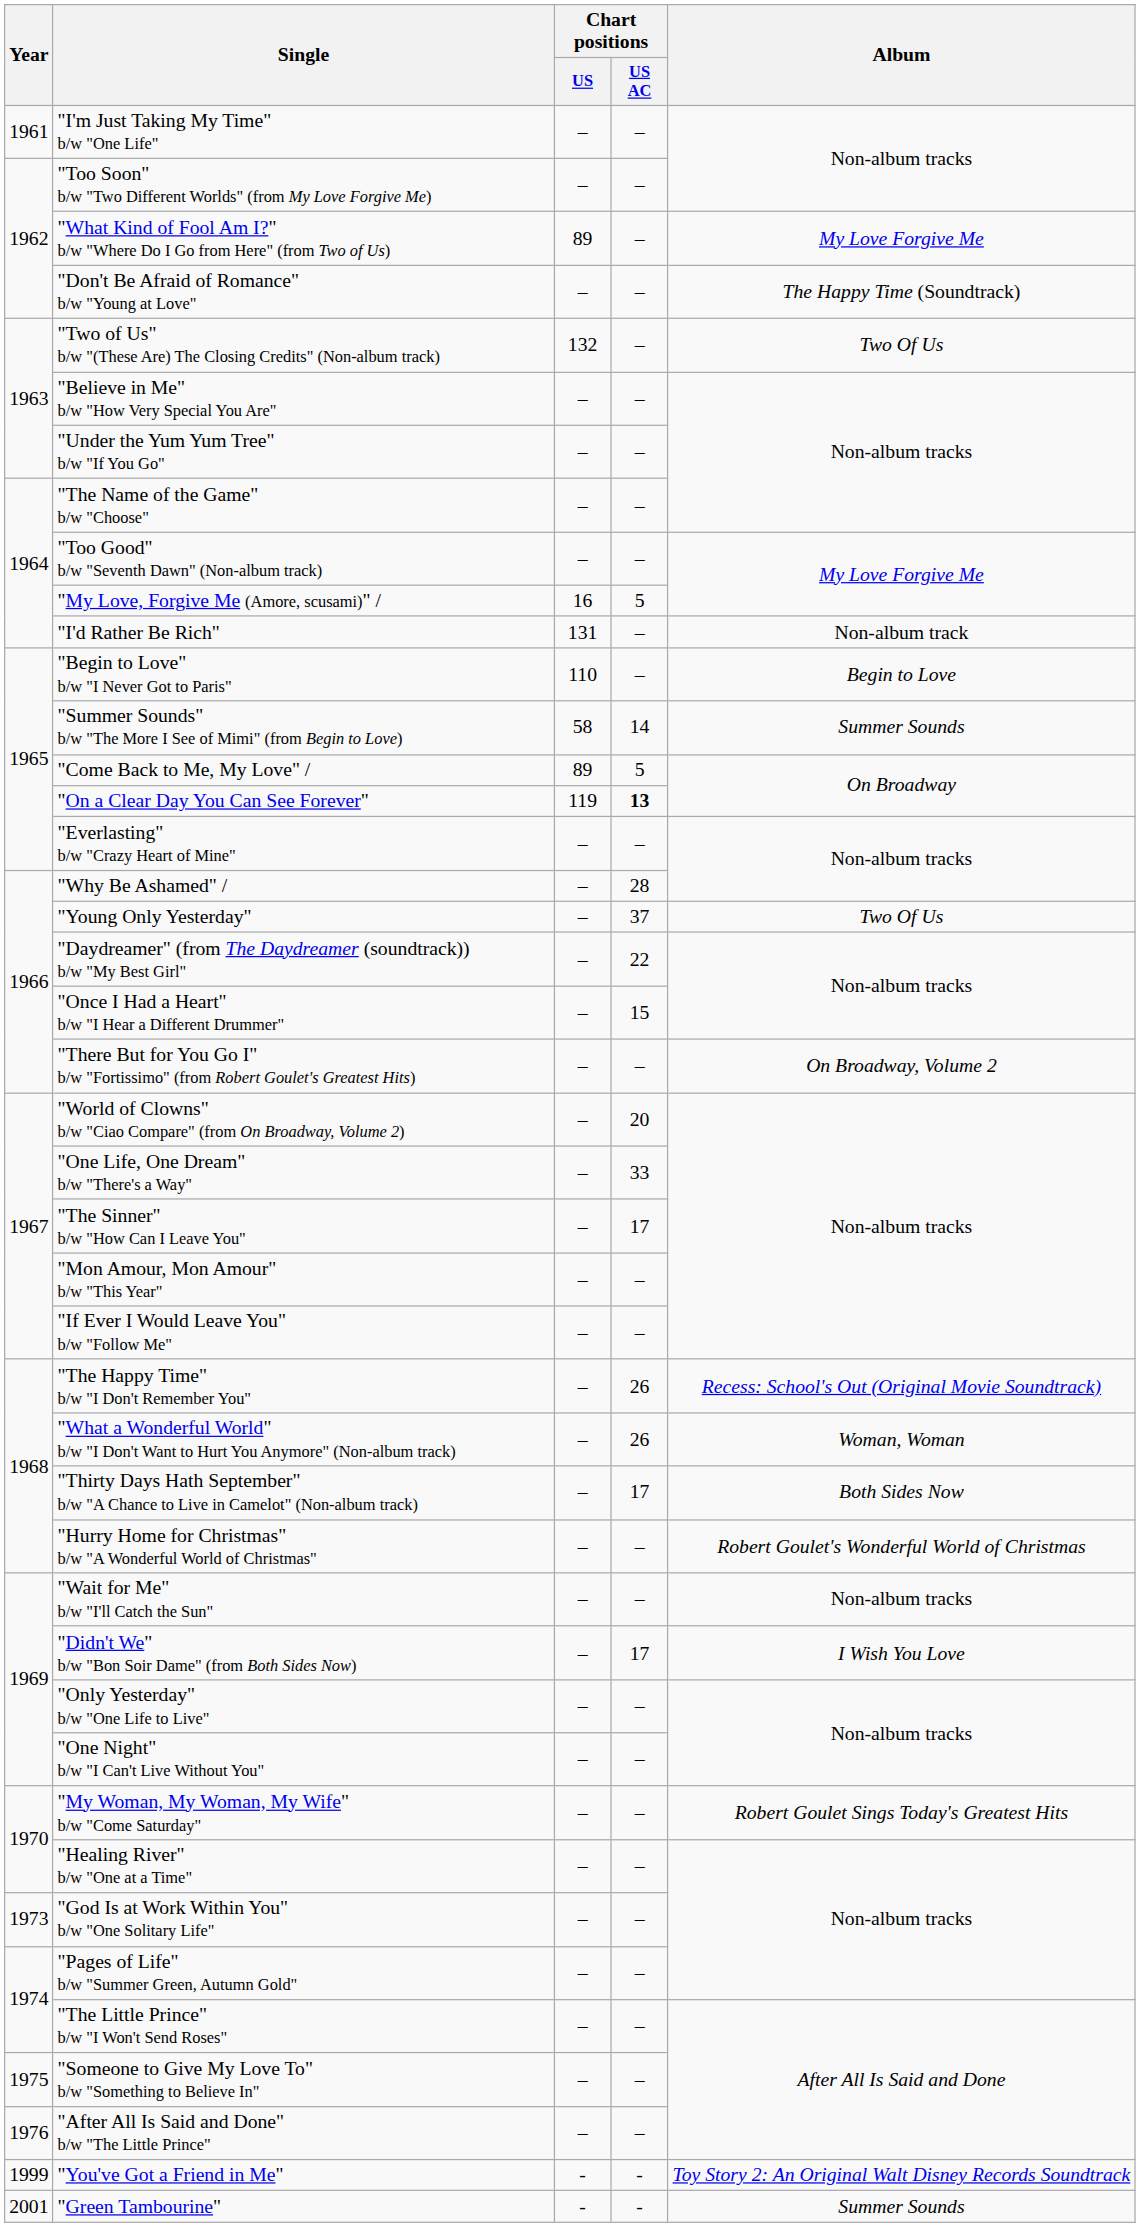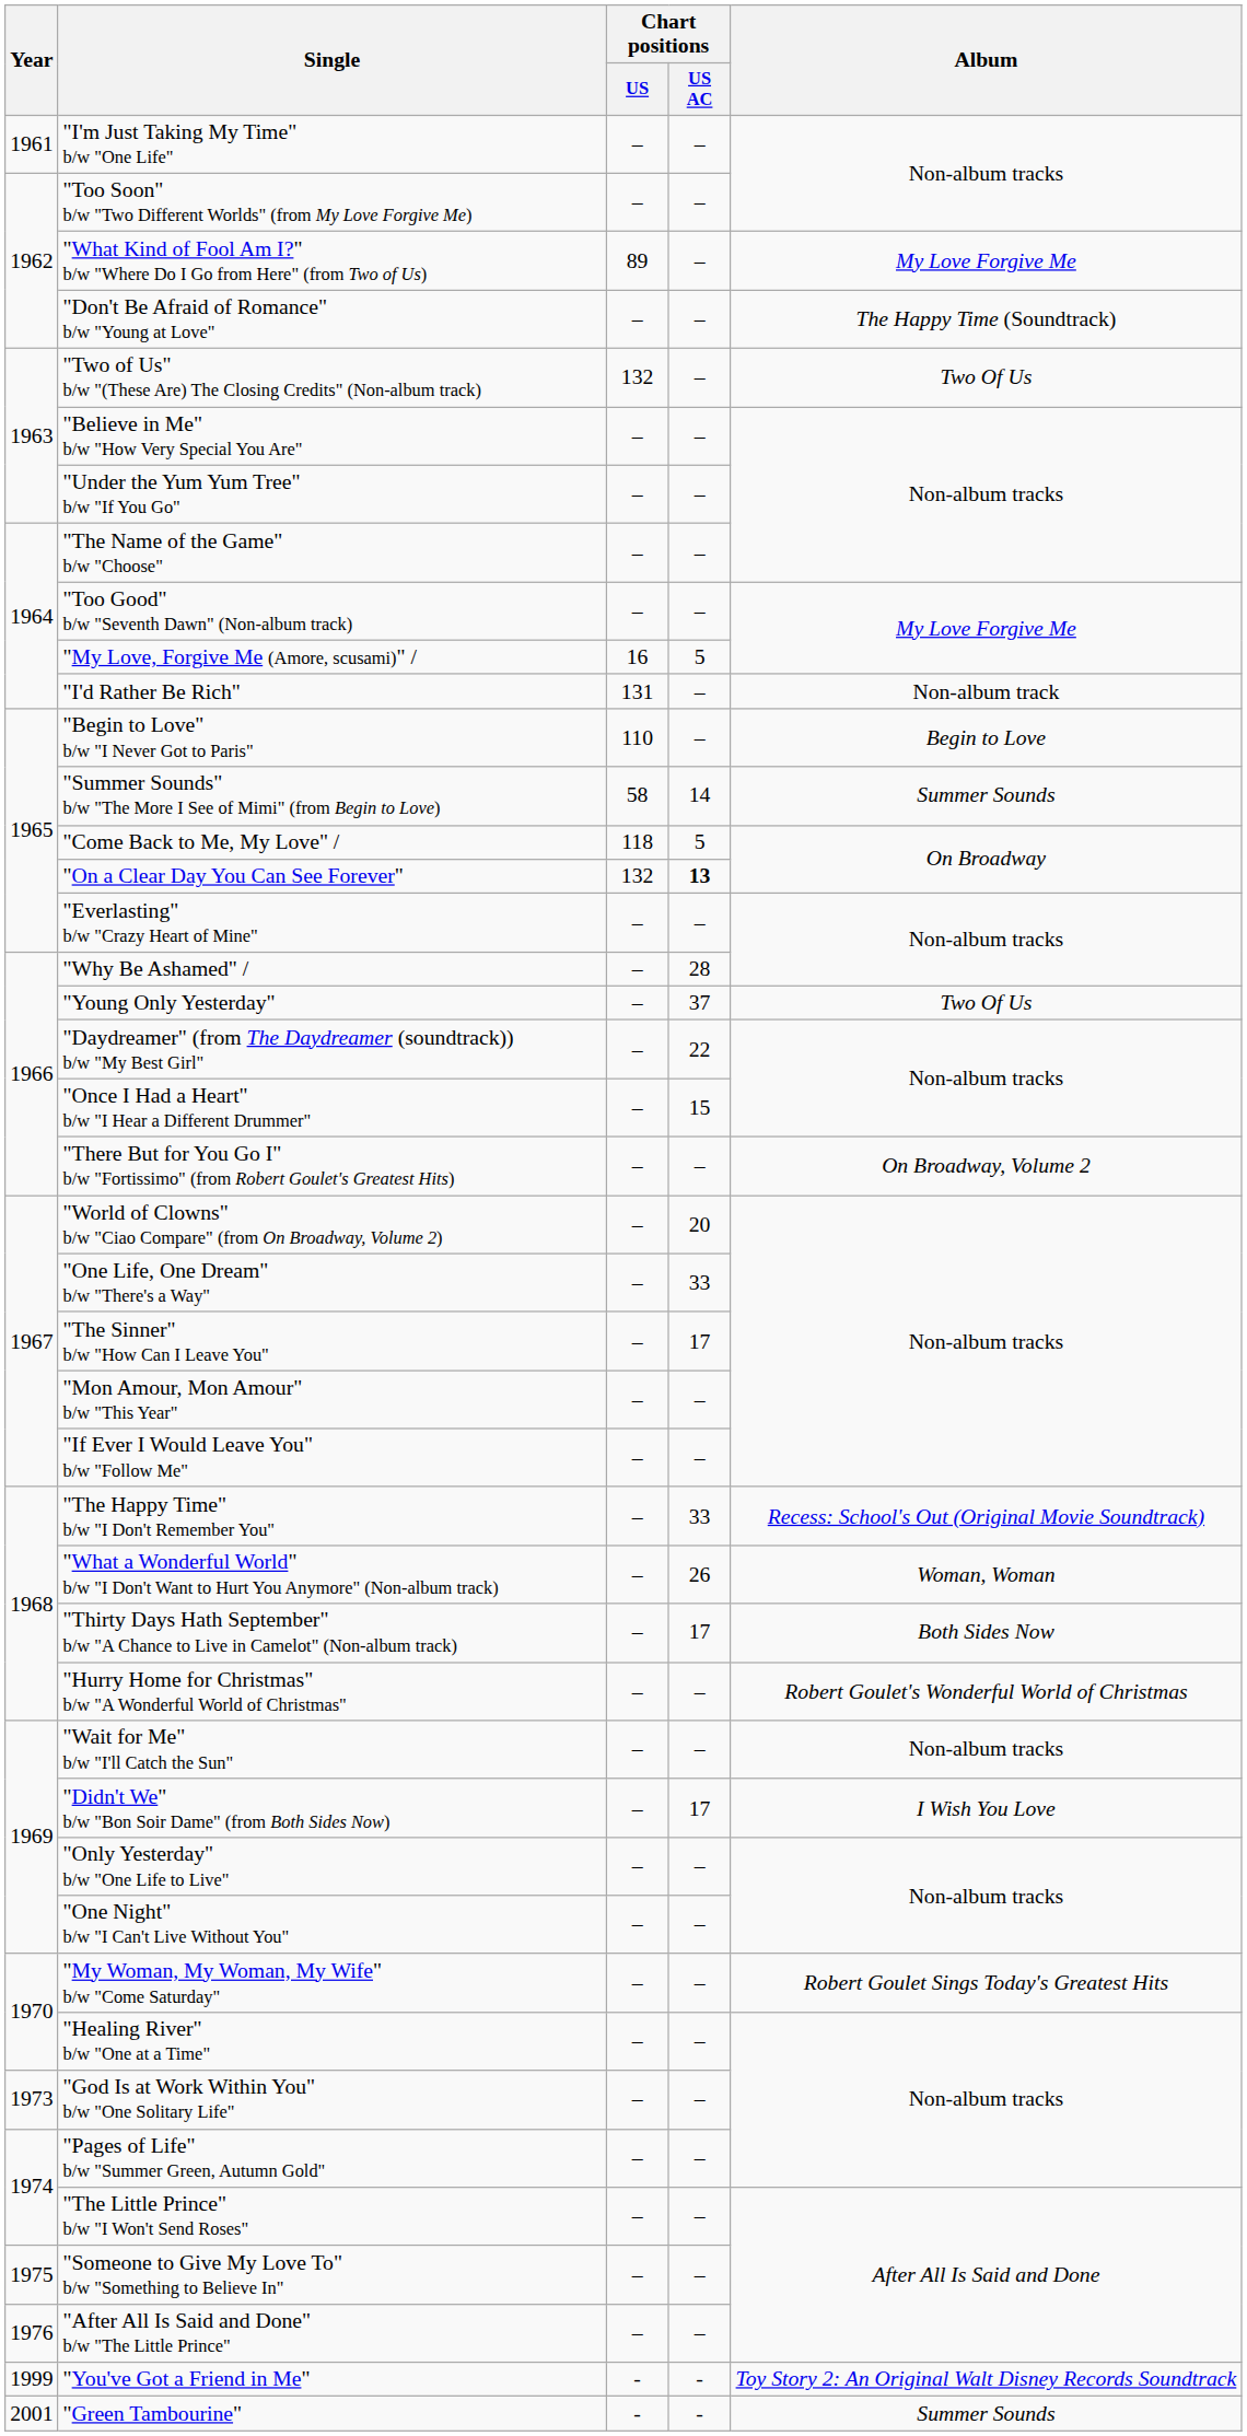 <table class="wikitable" style="text-align:center;">
 <tr>
 <th rowspan="2">Year</th>
 <th rowspan="2" style="width:400px;">Single</th>
 <th colspan="2">Chart positions</th>
 <th rowspan="2">Album</th>
 </tr>
 <tr style="font-size:smaller;">
 <th style="width:40px;"><a href='#'>US</a></th>
 <th style="width:40px;"><a href='#'>US</a><br><a href='#'>AC</a></th>
 </tr>
 <tr>
 <td>1961</td>
 <td style="text-align:left;">"I'm Just Taking My Time"<br><small>b/w "One Life"</small></td>
 <td>–</td>
 <td>–</td>
 <td rowspan="2">Non-album tracks</td>
 </tr>
 <tr>
 <td rowspan="3">1962</td>
 <td style="text-align:left;">"Too Soon"<br><small>b/w "Two Different Worlds" (from <em>My Love Forgive Me</em>)</small></td>
 <td>–</td>
 <td>–</td>
 </tr>
 <tr>
 <td style="text-align:left;">"<a href='#'>What Kind of Fool Am I?</a>"<br><small>b/w "Where Do I Go from Here" (from <em>Two of Us</em>)</small></td>
 <td>89</td>
 <td>–</td>
 <td><em><a href='#'>My Love Forgive Me</a></em></td>
 </tr>
 <tr>
 <td style="text-align:left;">"Don't Be Afraid of Romance"<br><small>b/w "Young at Love"</small></td>
 <td>–</td>
 <td>–</td>
 <td><em>The Happy Time</em> (Soundtrack)</td>
 </tr>
 <tr>
 <td rowspan="3">1963</td>
 <td style="text-align:left;">"Two of Us"<br><small>b/w "(These Are) The Closing Credits" (Non-album track)</small></td>
 <td>132</td>
 <td>–</td>
 <td><em>Two Of Us</em></td>
 </tr>
 <tr>
 <td style="text-align:left;">"Believe in Me"<br><small>b/w "How Very Special You Are"</small></td>
 <td>–</td>
 <td>–</td>
 <td rowspan="3">Non-album tracks</td>
 </tr>
 <tr>
 <td style="text-align:left;">"Under the Yum Yum Tree"<br><small>b/w "If You Go"</small></td>
 <td>–</td>
 <td>–</td>
 </tr>
 <tr>
 <td rowspan="4">1964</td>
 <td style="text-align:left;">"The Name of the Game"<br><small>b/w "Choose"</small></td>
 <td>–</td>
 <td>–</td>
 </tr>
 <tr>
 <td style="text-align:left;">"Too Good"<br><small>b/w "Seventh Dawn" (Non-album track)</small></td>
 <td>–</td>
 <td>–</td>
 <td rowspan="2"><em><a href='#'>My Love Forgive Me</a></em></td>
 </tr>
 <tr>
 <td style="text-align:left;">"<a href='#'>My Love, Forgive Me</a> <small>(Amore, scusami)</small>" /</td>
 <td>16</td>
 <td>5</td>
 </tr>
 <tr>
 <td style="text-align:left;">"I'd Rather Be Rich"</td>
 <td>131</td>
 <td>–</td>
 <td>Non-album track</td>
 </tr>
 <tr>
 <td rowspan="5">1965</td>
 <td style="text-align:left;">"Begin to Love"<br><small>b/w "I Never Got to Paris"</small></td>
 <td>110</td>
 <td>–</td>
 <td><em>Begin to Love</em></td>
 </tr>
 <tr>
 <td style="text-align:left;">"Summer Sounds"<br><small>b/w "The More I See of Mimi" (from <em>Begin to Love</em>)</small></td>
 <td>58</td>
 <td>14</td>
 <td><em>Summer Sounds</em></td>
 </tr>
 <tr>
 <td style="text-align:left;">"Come Back to Me, My Love" /</td>
-<td>89</td>
+<td>118</td>
 <td>5</td>
 <td rowspan="2"><em>On Broadway</em></td>
 </tr>
 <tr>
 <td style="text-align:left;">"<a href='#'>On a Clear Day You Can See Forever</a>"</td>
-<td>119</td>
+<td>132</td>
 <td><strong>13</strong></td>
 </tr>
 <tr>
 <td style="text-align:left;">"Everlasting"<br><small>b/w "Crazy Heart of Mine"</small></td>
 <td>–</td>
 <td>–</td>
 <td rowspan="2">Non-album tracks</td>
 </tr>
 <tr>
 <td rowspan="5">1966</td>
 <td style="text-align:left;">"Why Be Ashamed" /</td>
 <td>–</td>
 <td>28</td>
 </tr>
 <tr>
 <td style="text-align:left;">"Young Only Yesterday"</td>
 <td>–</td>
 <td>37</td>
 <td><em>Two Of Us</em></td>
 </tr>
 <tr>
 <td style="text-align:left;">"Daydreamer" (from <em><a href='#'>The Daydreamer</a></em> (soundtrack))<br><small>b/w "My Best Girl"</small></td>
 <td>–</td>
 <td>22</td>
 <td rowspan="2">Non-album tracks</td>
 </tr>
 <tr>
 <td style="text-align:left;">"Once I Had a Heart"<br><small>b/w "I Hear a Different Drummer"</small></td>
 <td>–</td>
 <td>15</td>
 </tr>
 <tr>
 <td style="text-align:left;">"There But for You Go I"<br><small>b/w "Fortissimo" (from <em>Robert Goulet's Greatest Hits</em>)</small></td>
 <td>–</td>
 <td>–</td>
 <td><em>On Broadway, Volume 2</em></td>
 </tr>
 <tr>
 <td rowspan="5">1967</td>
 <td style="text-align:left;">"World of Clowns"<br><small>b/w "Ciao Compare" (from <em>On Broadway, Volume 2</em>)</small></td>
 <td>–</td>
 <td>20</td>
 <td rowspan="5">Non-album tracks</td>
 </tr>
 <tr>
 <td style="text-align:left;">"One Life, One Dream"<br><small>b/w "There's a Way"</small></td>
 <td>–</td>
 <td>33</td>
 </tr>
 <tr>
 <td style="text-align:left;">"The Sinner"<br><small>b/w "How Can I Leave You"</small></td>
 <td>–</td>
 <td>17</td>
 </tr>
 <tr>
 <td style="text-align:left;">"Mon Amour, Mon Amour"<br><small>b/w "This Year"</small></td>
 <td>–</td>
 <td>–</td>
 </tr>
 <tr>
 <td style="text-align:left;">"If Ever I Would Leave You"<br><small>b/w "Follow Me"</small></td>
 <td>–</td>
 <td>–</td>
 </tr>
 <tr>
 <td rowspan="4">1968</td>
 <td style="text-align:left;">"The Happy Time"<br><small>b/w "I Don't Remember You"</small></td>
 <td>–</td>
-<td>26</td>
+<td>33</td>
 <td><em><a href='#'>Recess: School's Out (Original Movie Soundtrack)</a></em></td>
 </tr>
 <tr>
 <td style="text-align:left;">"<a href='#'>What a Wonderful World</a>"<br><small>b/w "I Don't Want to Hurt You Anymore" (Non-album track)</small></td>
 <td>–</td>
 <td>26</td>
 <td><em>Woman, Woman</em></td>
 </tr>
 <tr>
 <td style="text-align:left;">"Thirty Days Hath September"<br><small>b/w "A Chance to Live in Camelot" (Non-album track)</small></td>
 <td>–</td>
 <td>17</td>
 <td><em>Both Sides Now</em></td>
 </tr>
 <tr>
 <td style="text-align:left;">"Hurry Home for Christmas"<br><small>b/w "A Wonderful World of Christmas"</small></td>
 <td>–</td>
 <td>–</td>
 <td><em>Robert Goulet's Wonderful World of Christmas</em></td>
 </tr>
 <tr>
 <td rowspan="4">1969</td>
 <td style="text-align:left;">"Wait for Me"<br><small>b/w "I'll Catch the Sun"</small></td>
 <td>–</td>
 <td>–</td>
 <td>Non-album tracks</td>
 </tr>
 <tr>
 <td style="text-align:left;">"<a href='#'>Didn't We</a>"<br><small>b/w "Bon Soir Dame" (from <em>Both Sides Now</em>)</small></td>
 <td>–</td>
 <td>17</td>
 <td><em>I Wish You Love</em></td>
 </tr>
 <tr>
 <td style="text-align:left;">"Only Yesterday"<br><small>b/w "One Life to Live"</small></td>
 <td>–</td>
 <td>–</td>
 <td rowspan="2">Non-album tracks</td>
 </tr>
 <tr>
 <td style="text-align:left;">"One Night"<br><small>b/w "I Can't Live Without You"</small></td>
 <td>–</td>
 <td>–</td>
 </tr>
 <tr>
 <td rowspan="2">1970</td>
 <td style="text-align:left;">"<a href='#'>My Woman, My Woman, My Wife</a>"<br><small>b/w "Come Saturday"</small></td>
 <td>–</td>
 <td>–</td>
 <td><em>Robert Goulet Sings Today's Greatest Hits</em></td>
 </tr>
 <tr>
 <td style="text-align:left;">"Healing River"<br><small>b/w "One at a Time"</small></td>
 <td>–</td>
 <td>–</td>
 <td rowspan="3">Non-album tracks</td>
 </tr>
 <tr>
 <td>1973</td>
 <td style="text-align:left;">"God Is at Work Within You"<br><small>b/w "One Solitary Life"</small></td>
 <td>–</td>
 <td>–</td>
 </tr>
 <tr>
 <td rowspan="2">1974</td>
 <td style="text-align:left;">"Pages of Life"<br><small>b/w "Summer Green, Autumn Gold"</small></td>
 <td>–</td>
 <td>–</td>
 </tr>
 <tr>
 <td style="text-align:left;">"The Little Prince"<br><small>b/w "I Won't Send Roses"</small></td>
 <td>–</td>
 <td>–</td>
 <td rowspan="3"><em>After All Is Said and Done</em></td>
 </tr>
 <tr>
 <td>1975</td>
 <td style="text-align:left;">"Someone to Give My Love To"<br><small>b/w "Something to Believe In"</small></td>
 <td>–</td>
 <td>–</td>
 </tr>
 <tr>
 <td>1976</td>
 <td style="text-align:left;">"After All Is Said and Done"<br><small>b/w "The Little Prince"</small></td>
 <td>–</td>
 <td>–</td>
 </tr>
 <tr>
 <td>1999</td>
 <td style="text-align:left;">"<a href='#'>You've Got a Friend in Me</a>"</td>
 <td>-</td>
 <td>-</td>
 <td><em><a href='#'>Toy Story 2: An Original Walt Disney Records Soundtrack</a></em></td>
 </tr>
 <tr>
 <td>2001</td>
 <td style="text-align:left;">"<a href='#'>Green Tambourine</a>"</td>
 <td>-</td>
 <td>-</td>
 <td><em>Summer Sounds</em></td>
 </tr>
 </table>
